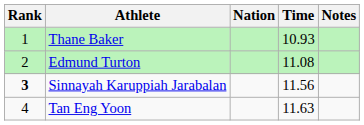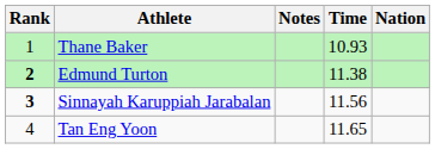 <table class="wikitable sortable" style="text-align:center">
 <tr>
 <th>Rank</th>
 <th>Athlete</th>
+<th>Notes</th>
+<th>Time</th>
 <th>Nation</th>
-<th>Time</th>
-<th>Notes</th>
 </tr>
 <tr bgcolor=bbf3bb>
 <td>1</td>
 <td align=left><a href='#'>Thane Baker</a></td>
+<td></td>
+<td>10.93</td>
 <td align=left></td>
-<td>10.93</td>
-<td></td>
 </tr>
 <tr bgcolor=bbf3bb>
-<td>2</td>
+<td><strong>2</strong></td>
 <td align=left><a href='#'>Edmund Turton</a></td>
+<td></td>
+<td>11.38</td>
 <td align=left></td>
-<td>11.08</td>
-<td></td>
 </tr>
 <tr>
 <td><strong>3</strong></td>
 <td align=left><a href='#'>Sinnayah Karuppiah Jarabalan</a></td>
+<td></td>
+<td>11.56</td>
 <td align=left></td>
-<td>11.56</td>
-<td></td>
 </tr>
 <tr>
 <td>4</td>
 <td align=left><a href='#'>Tan Eng Yoon</a></td>
+<td></td>
+<td>11.65</td>
 <td align=left></td>
-<td>11.63</td>
-<td></td>
 </tr>
 </table>
